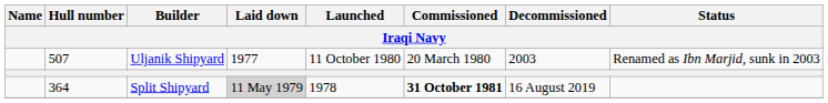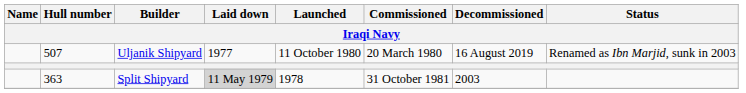 <table class="sortable wikitable">
 <tr>
 <th>Name</th>
 <th>Hull number</th>
 <th>Builder</th>
 <th>Laid down</th>
 <th>Launched</th>
 <th>Commissioned</th>
 <th>Decommissioned</th>
 <th>Status</th>
 </tr>
 <tr>
 <th colspan="8"> <a href='#'>Iraqi Navy</a></th>
 </tr>
 <tr>
 <td></td>
 <td>507</td>
 <td><a href='#'>Uljanik Shipyard</a></td>
 <td>1977</td>
 <td>11 October 1980</td>
 <td>20 March 1980</td>
-<td>2003</td>
+<td>16 August 2019</td>
 <td>Renamed as <em>Ibn Marjid</em>, sunk in 2003</td>
 </tr>
 <tr>
 <th colspan="8"></th>
 </tr>
 <tr>
 <td></td>
-<td>364</td>
+<td>363</td>
 <td><a href='#'>Split Shipyard</a></td>
 <td style="background: lightgrey;">11 May 1979</td>
 <td>1978</td>
-<td><strong>31 October 1981</strong></td>
-<td>16 August 2019</td>
+<td>31 October 1981</td>
+<td>2003</td>
 <td></td>
 </tr>
 <tr>
 </tr>
 </table>
